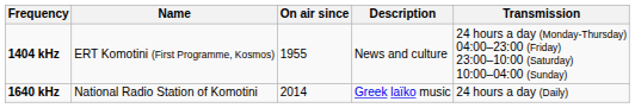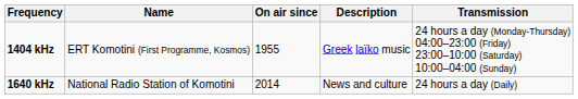 <table class="wikitable">
 <tr>
 <th>Frequency</th>
 <th>Name</th>
 <th>On air since</th>
 <th>Description</th>
 <th>Transmission</th>
 </tr>
 <tr>
 <td><strong>1404 kHz</strong></td>
 <td>ERT Komotini <small>(First Programme, Kosmos)</small></td>
 <td>1955</td>
-<td>News and culture</td>
+<td><a href='#'>Greek</a> <a href='#'>laïko</a> music</td>
 <td>24 hours a day <small>(Monday-Thursday)</small> <br> 04:00–23:00 <small>(Friday)</small> <br> 23:00–10:00 <small>(Saturday)</small> <br> 10:00–04:00 <small>(Sunday)</small></td>
 </tr>
 <tr>
 <td><strong>1640 kHz</strong></td>
 <td>National Radio Station of Komotini</td>
 <td>2014</td>
-<td><a href='#'>Greek</a> <a href='#'>laïko</a> music</td>
+<td>News and culture</td>
 <td>24 hours a day <small>(Daily)</small></td>
 </tr>
 </table>
